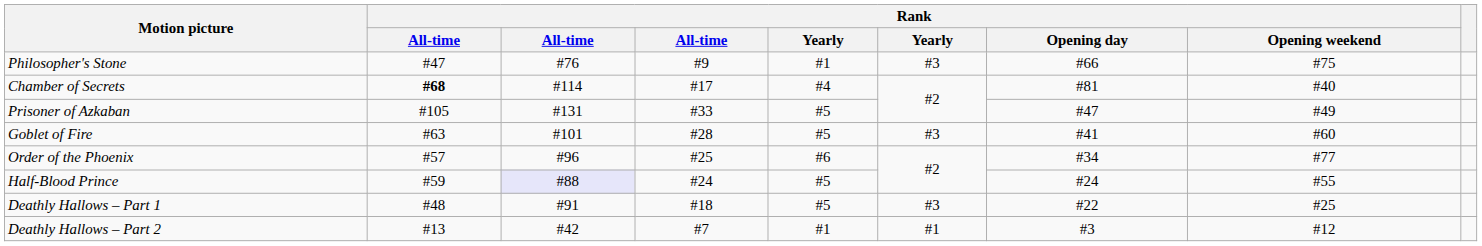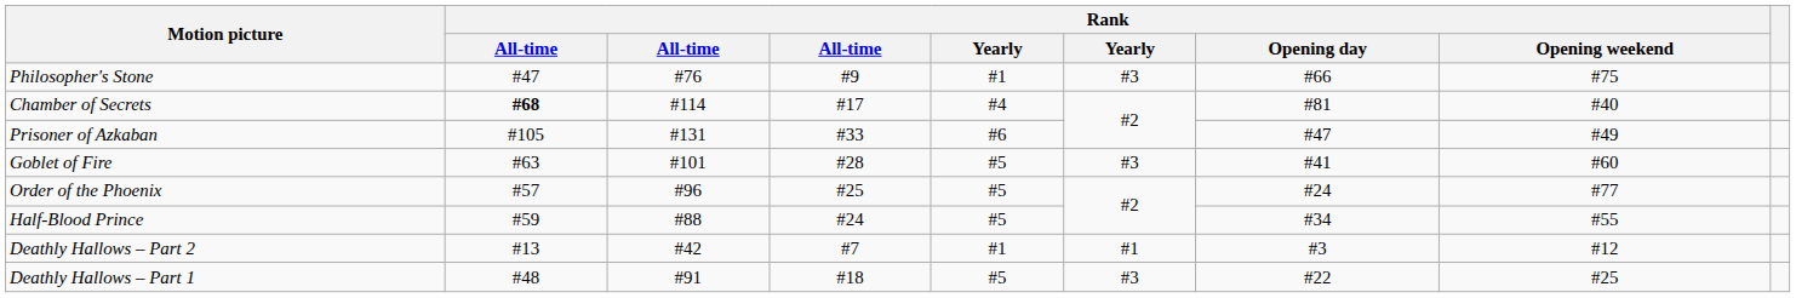 <table class="wikitable" style="width:100%;">
 <tr>
 <th rowspan="2" style="text-align:center;">Motion picture</th>
 <th colspan="7" style="text-align:center;">Rank</th>
 <th rowspan="2" style="text-align:center;"></th>
 </tr>
 <tr>
 <th style="text-align:center;"><a href='#'>All-time<br></a></th>
 <th style="text-align:center;"><a href='#'>All-time<br></a></th>
 <th style="text-align:center;"><a href='#'>All-time<br></a></th>
 <th style="text-align:center;">Yearly<br></th>
 <th style="text-align:center;">Yearly<br></th>
 <th style="text-align:center;">Opening day<br></th>
 <th style="text-align:center;">Opening weekend<br></th>
 </tr>
 <tr>
 <td><em>Philosopher's Stone</em></td>
 <td style="text-align:center;">#47</td>
 <td style="text-align:center;">#76</td>
 <td style="text-align:center;">#9</td>
 <td style="text-align:center;">#1</td>
 <td style="text-align:center;">#3</td>
 <td style="text-align:center;">#66</td>
 <td style="text-align:center;">#75</td>
 <td style="text-align:center;"></td>
 </tr>
 <tr>
 <td><em>Chamber of Secrets</em></td>
 <td style="text-align:center;"><strong>#68</strong></td>
 <td style="text-align:center;">#114</td>
 <td style="text-align:center;">#17</td>
 <td style="text-align:center;">#4</td>
 <td rowspan="2" style="text-align:center;">#2</td>
 <td style="text-align:center;">#81</td>
 <td style="text-align:center;">#40</td>
 <td style="text-align:center;"></td>
 </tr>
 <tr>
 <td><em>Prisoner of Azkaban</em></td>
 <td style="text-align:center;">#105</td>
 <td style="text-align:center;">#131</td>
 <td style="text-align:center;">#33</td>
-<td style="text-align:center;">#5</td>
+<td style="text-align:center;">#6</td>
 <td style="text-align:center;">#47</td>
 <td style="text-align:center;">#49</td>
 <td style="text-align:center;"></td>
 </tr>
 <tr>
 <td><em>Goblet of Fire</em></td>
 <td style="text-align:center;">#63</td>
 <td style="text-align:center;">#101</td>
 <td style="text-align:center;">#28</td>
 <td style="text-align:center;">#5</td>
 <td style="text-align:center;">#3</td>
 <td style="text-align:center;">#41</td>
 <td style="text-align:center;">#60</td>
 <td style="text-align:center;"></td>
 </tr>
 <tr>
 <td><em>Order of the Phoenix</em></td>
 <td style="text-align:center;">#57</td>
 <td style="text-align:center;">#96</td>
 <td style="text-align:center;">#25</td>
-<td style="text-align:center;">#6</td>
+<td style="text-align:center;">#5</td>
 <td rowspan="2" style="text-align:center;">#2</td>
-<td style="text-align:center;">#34</td>
+<td style="text-align:center;">#24</td>
 <td style="text-align:center;">#77</td>
 <td style="text-align:center;"></td>
 </tr>
 <tr>
 <td><em>Half-Blood Prince</em></td>
 <td style="text-align:center;">#59</td>
-<td style="background: lavender; text-align:center;">#88</td>
+<td style="text-align:center;">#88</td>
 <td style="text-align:center;">#24</td>
 <td style="text-align:center;">#5</td>
-<td style="text-align:center;">#24</td>
+<td style="text-align:center;">#34</td>
 <td style="text-align:center;">#55</td>
+<td style="text-align:center;"></td>
+</tr>
+<tr>
+<td><em>Deathly Hallows – Part 2</em></td>
+<td style="text-align:center;">#13</td>
+<td style="text-align:center;">#42</td>
+<td style="text-align:center;">#7</td>
+<td style="text-align:center;">#1</td>
+<td style="text-align:center;">#1</td>
+<td style="text-align:center;">#3</td>
+<td style="text-align:center;">#12</td>
 <td style="text-align:center;"></td>
 </tr>
 <tr>
 <td><em>Deathly Hallows – Part 1</em></td>
 <td style="text-align:center;">#48</td>
 <td style="text-align:center;">#91</td>
 <td style="text-align:center;">#18</td>
 <td style="text-align:center;">#5</td>
 <td style="text-align:center;">#3</td>
 <td style="text-align:center;">#22</td>
 <td style="text-align:center;">#25</td>
 <td style="text-align:center;"></td>
 </tr>
-<tr>
-<td><em>Deathly Hallows – Part 2</em></td>
-<td style="text-align:center;">#13</td>
-<td style="text-align:center;">#42</td>
-<td style="text-align:center;">#7</td>
-<td style="text-align:center;">#1</td>
-<td style="text-align:center;">#1</td>
-<td style="text-align:center;">#3</td>
-<td style="text-align:center;">#12</td>
-<td style="text-align:center;"></td>
-</tr>
 </table>
